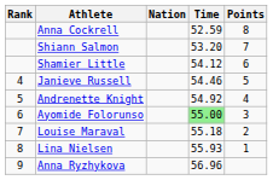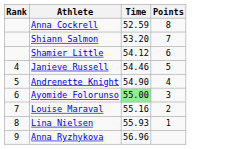 <table class="wikitable">
 <tr>
 <th scope="col">Rank</th>
 <th scope="col">Athlete</th>
-<th scope="col">Nation</th>
 <th scope="col">Time</th>
 <th scope="col">Points</th>
 </tr>
 <tr>
 <td align=center></td>
 <td><a href='#'>Anna Cockrell</a></td>
-<td></td>
 <td>52.59</td>
 <td align=center>8</td>
 </tr>
 <tr>
 <td align=center></td>
 <td><a href='#'>Shiann Salmon</a></td>
-<td></td>
 <td>53.20</td>
 <td align=center>7</td>
 </tr>
 <tr>
 <td align=center></td>
 <td><a href='#'>Shamier Little</a></td>
-<td></td>
 <td>54.12</td>
 <td align=center>6</td>
 </tr>
 <tr>
 <td align=center>4</td>
 <td><a href='#'>Janieve Russell</a></td>
-<td></td>
 <td>54.46</td>
 <td align=center>5</td>
 </tr>
 <tr>
 <td align=center>5</td>
 <td><a href='#'>Andrenette Knight</a></td>
-<td></td>
-<td>54.92</td>
+<td>54.90</td>
 <td align=center>4</td>
 </tr>
 <tr>
 <td align=center>6</td>
 <td><a href='#'>Ayomide Folorunso</a></td>
-<td></td>
 <td style="background: lightgreen;">55.00</td>
 <td align=center>3</td>
 </tr>
 <tr>
 <td align=center>7</td>
 <td><a href='#'>Louise Maraval</a></td>
-<td></td>
-<td>55.18</td>
+<td>55.16</td>
 <td align=center>2</td>
 </tr>
 <tr>
 <td align=center>8</td>
 <td><a href='#'>Lina Nielsen</a></td>
-<td></td>
 <td>55.93</td>
 <td align=center>1</td>
 </tr>
 <tr>
 <td align=center>9</td>
 <td><a href='#'>Anna Ryzhykova</a></td>
-<td></td>
 <td>56.96</td>
 <td align=center></td>
 </tr>
 </table>
